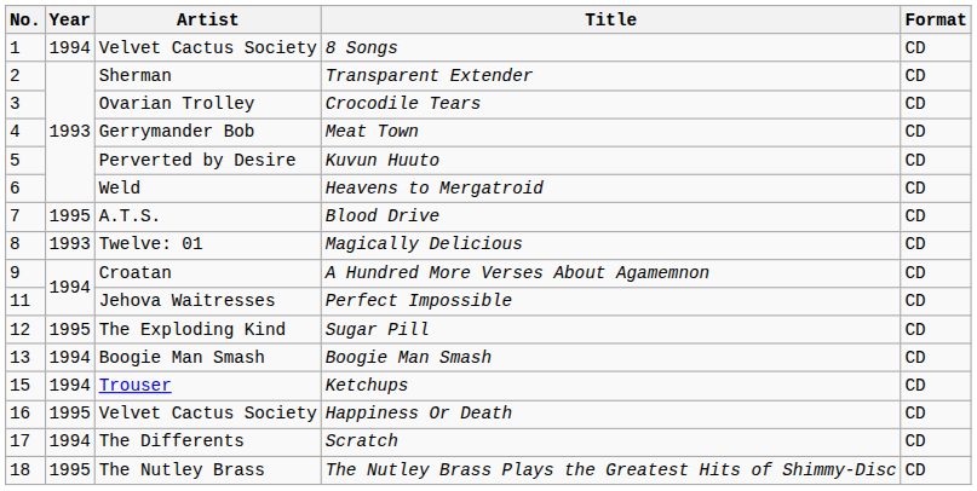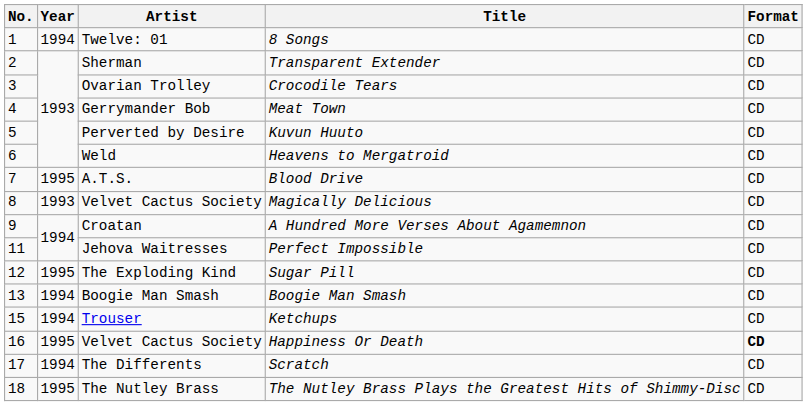 <table class="wikitable sortable">
 <tr>
 <th>No.</th>
 <th>Year</th>
 <th>Artist</th>
 <th>Title</th>
 <th>Format</th>
 </tr>
 <tr>
 <td>1</td>
 <td>1994</td>
-<td>Velvet Cactus Society</td>
+<td>Twelve: 01</td>
 <td><em>8 Songs</em></td>
 <td>CD</td>
 </tr>
 <tr>
 <td>2</td>
 <td rowspan="5">1993</td>
 <td>Sherman</td>
 <td><em>Transparent Extender</em></td>
 <td>CD</td>
 </tr>
 <tr>
 <td>3</td>
 <td>Ovarian Trolley</td>
 <td><em>Crocodile Tears</em></td>
 <td>CD</td>
 </tr>
 <tr>
 <td>4</td>
 <td>Gerrymander Bob</td>
 <td><em>Meat Town</em></td>
 <td>CD</td>
 </tr>
 <tr>
 <td>5</td>
 <td>Perverted by Desire</td>
 <td><em>Kuvun Huuto</em></td>
 <td>CD</td>
 </tr>
 <tr>
 <td>6</td>
 <td>Weld</td>
 <td><em>Heavens to Mergatroid</em></td>
 <td>CD</td>
 </tr>
 <tr>
 <td>7</td>
 <td>1995</td>
 <td>A.T.S.</td>
 <td><em>Blood Drive</em></td>
 <td>CD</td>
 </tr>
 <tr>
 <td>8</td>
 <td>1993</td>
-<td>Twelve: 01</td>
+<td>Velvet Cactus Society</td>
 <td><em>Magically Delicious</em></td>
 <td>CD</td>
 </tr>
 <tr>
 <td>9</td>
 <td rowspan="2">1994</td>
 <td>Croatan</td>
 <td><em>A Hundred More Verses About Agamemnon</em></td>
 <td>CD</td>
 </tr>
 <tr>
 <td>11</td>
 <td>Jehova Waitresses</td>
 <td><em>Perfect Impossible</em></td>
 <td>CD</td>
 </tr>
 <tr>
 <td>12</td>
 <td>1995</td>
 <td>The Exploding Kind</td>
 <td><em>Sugar Pill</em></td>
 <td>CD</td>
 </tr>
 <tr>
 <td>13</td>
 <td>1994</td>
 <td>Boogie Man Smash</td>
 <td><em>Boogie Man Smash</em></td>
 <td>CD</td>
 </tr>
 <tr>
 <td>15</td>
 <td>1994</td>
 <td><a href='#'>Trouser</a></td>
 <td><em>Ketchups</em></td>
 <td>CD</td>
 </tr>
 <tr>
 <td>16</td>
 <td>1995</td>
 <td>Velvet Cactus Society</td>
 <td><em>Happiness Or Death</em></td>
-<td>CD</td>
+<td><strong>CD</strong></td>
 </tr>
 <tr>
 <td>17</td>
 <td>1994</td>
 <td>The Differents</td>
 <td><em>Scratch</em></td>
 <td>CD</td>
 </tr>
 <tr>
 <td>18</td>
 <td>1995</td>
 <td>The Nutley Brass</td>
 <td><em>The Nutley Brass Plays the Greatest Hits of Shimmy-Disc</em></td>
 <td>CD</td>
 </tr>
 </table>
